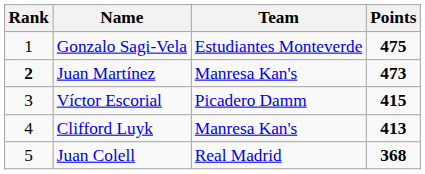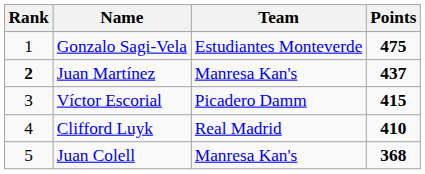 <table class="wikitable" style="text-align: center;">
 <tr>
 <th>Rank</th>
 <th>Name</th>
 <th>Team</th>
 <th>Points</th>
 </tr>
 <tr>
 <td>1</td>
 <td style="text-align:left;"> <a href='#'>Gonzalo Sagi-Vela</a></td>
 <td style="text-align:left;"><a href='#'>Estudiantes Monteverde</a></td>
 <td><strong>475</strong></td>
 </tr>
 <tr>
 <td><strong>2</strong></td>
 <td style="text-align:left;"> <a href='#'>Juan Martínez</a></td>
 <td style="text-align:left;"><a href='#'>Manresa Kan's</a></td>
-<td><strong>473</strong></td>
+<td><strong>437</strong></td>
 </tr>
 <tr>
 <td>3</td>
 <td style="text-align:left;"> <a href='#'>Víctor Escorial</a></td>
 <td style="text-align:left;"><a href='#'>Picadero Damm</a></td>
 <td><strong>415</strong></td>
 </tr>
 <tr>
 <td>4</td>
 <td style="text-align:left;"> <a href='#'>Clifford Luyk</a></td>
-<td style="text-align:left;"><a href='#'>Manresa Kan's</a></td>
-<td><strong>413</strong></td>
+<td style="text-align:left;"><a href='#'>Real Madrid</a></td>
+<td><strong>410</strong></td>
 </tr>
 <tr>
 <td>5</td>
 <td style="text-align:left;"> <a href='#'>Juan Colell</a></td>
-<td style="text-align:left;"><a href='#'>Real Madrid</a></td>
+<td style="text-align:left;"><a href='#'>Manresa Kan's</a></td>
 <td><strong>368</strong></td>
 </tr>
 </table>
